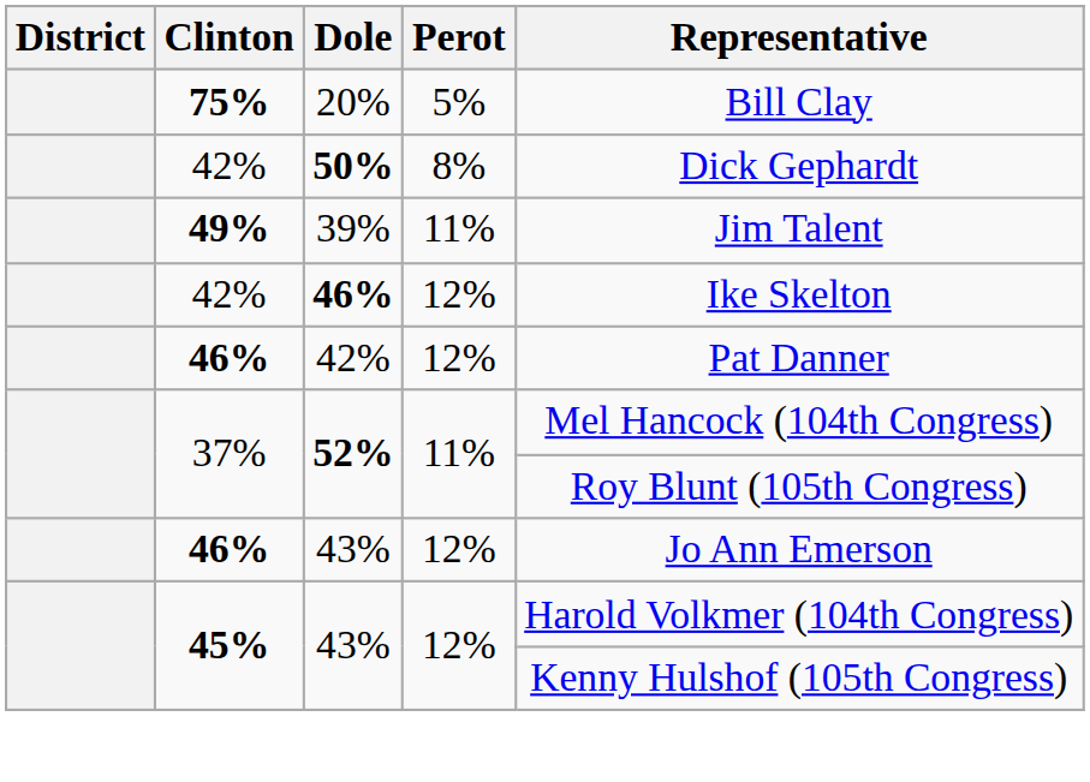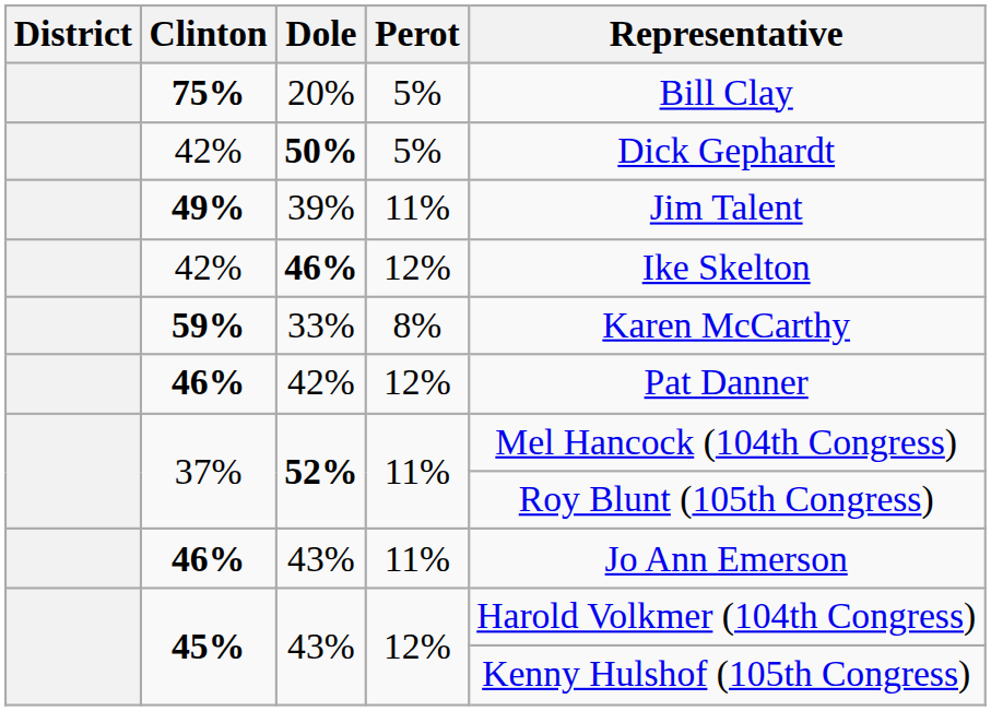 <table class=wikitable>
 <tr>
 <th>District</th>
 <th>Clinton</th>
 <th>Dole</th>
 <th>Perot</th>
 <th>Representative</th>
 </tr>
 <tr align=center>
 <th></th>
 <td><strong>75%</strong></td>
 <td>20%</td>
 <td>5%</td>
 <td><a href='#'>Bill Clay</a></td>
 </tr>
 <tr align=center>
 <th></th>
 <td>42%</td>
 <td><strong>50%</strong></td>
-<td>8%</td>
+<td>5%</td>
 <td><a href='#'>Dick Gephardt</a></td>
 </tr>
 <tr align=center>
 <th></th>
 <td><strong>49%</strong></td>
 <td>39%</td>
 <td>11%</td>
 <td><a href='#'>Jim Talent</a></td>
 </tr>
 <tr align=center>
 <th></th>
 <td>42%</td>
 <td><strong>46%</strong></td>
 <td>12%</td>
 <td><a href='#'>Ike Skelton</a></td>
+</tr>
+<tr align=center>
+<th></th>
+<td><strong>59%</strong></td>
+<td>33%</td>
+<td>8%</td>
+<td><a href='#'>Karen McCarthy</a></td>
 </tr>
 <tr align=center>
 <th></th>
 <td><strong>46%</strong></td>
 <td>42%</td>
 <td>12%</td>
 <td><a href='#'>Pat Danner</a></td>
 </tr>
 <tr align=center>
 <th rowspan=2 ></th>
 <td rowspan=2>37%</td>
 <td rowspan=2><strong>52%</strong></td>
 <td rowspan=2>11%</td>
 <td><a href='#'>Mel Hancock</a> (<a href='#'>104th Congress</a>)</td>
 </tr>
 <tr align=center>
 <td><a href='#'>Roy Blunt</a> (<a href='#'>105th Congress</a>)</td>
 </tr>
 <tr align=center>
 <th></th>
 <td><strong>46%</strong></td>
 <td>43%</td>
-<td>12%</td>
+<td>11%</td>
 <td><a href='#'>Jo Ann Emerson</a></td>
 </tr>
 <tr align=center>
 <th rowspan=2 ></th>
 <td rowspan=2><strong>45%</strong></td>
 <td rowspan=2>43%</td>
 <td rowspan=2>12%</td>
 <td><a href='#'>Harold Volkmer</a> (<a href='#'>104th Congress</a>)</td>
 </tr>
 <tr align=center>
 <td><a href='#'>Kenny Hulshof</a> (<a href='#'>105th Congress</a>)</td>
 </tr>
 </table>
